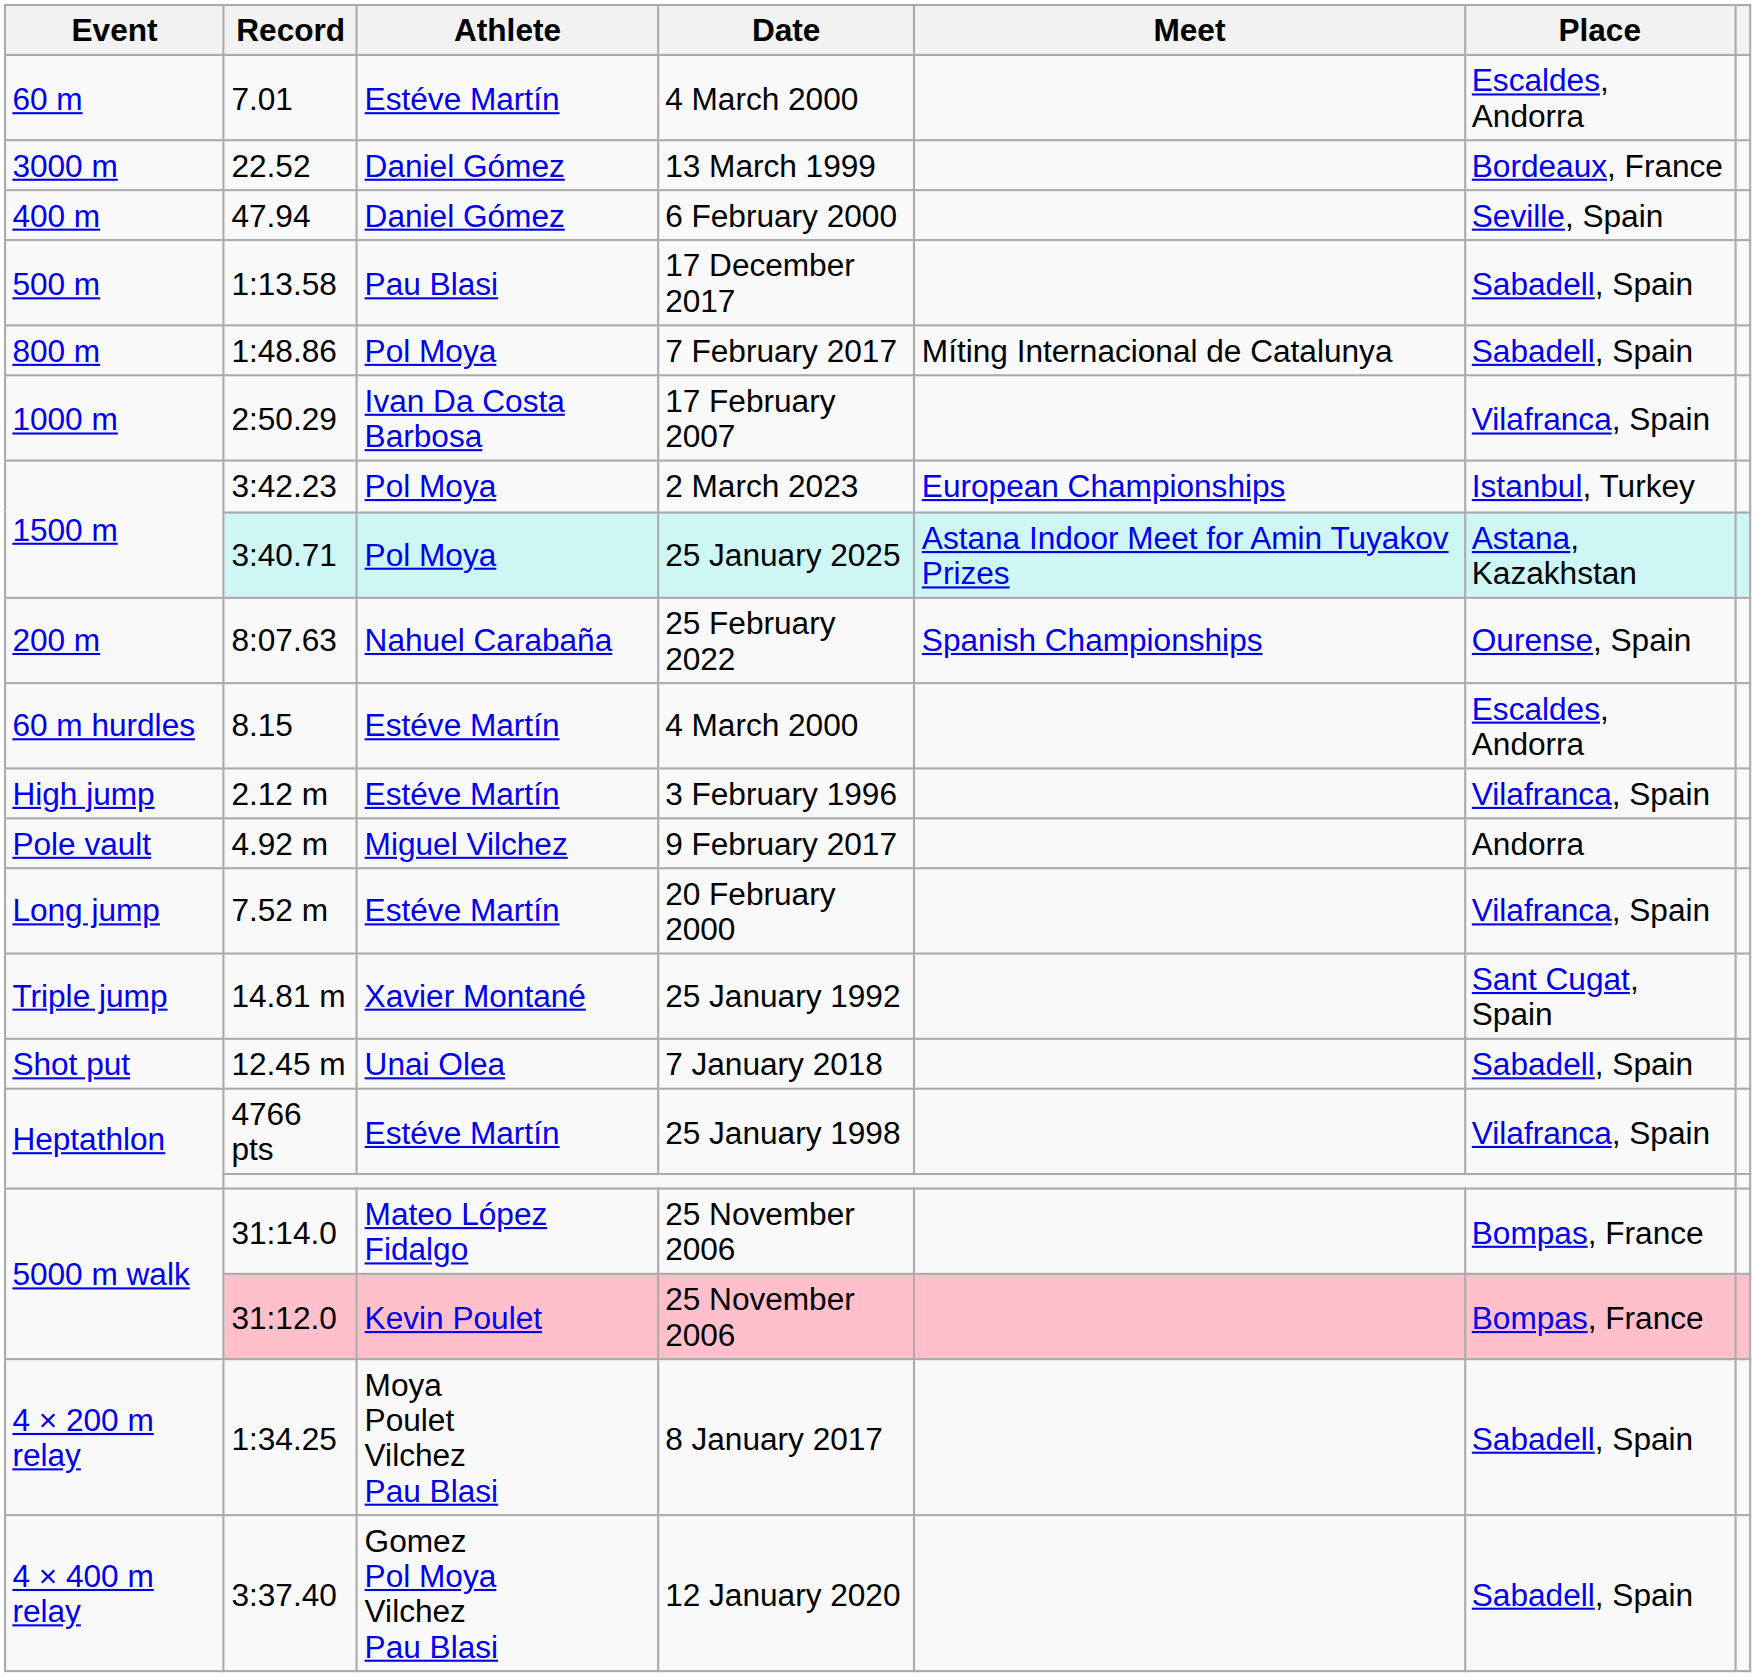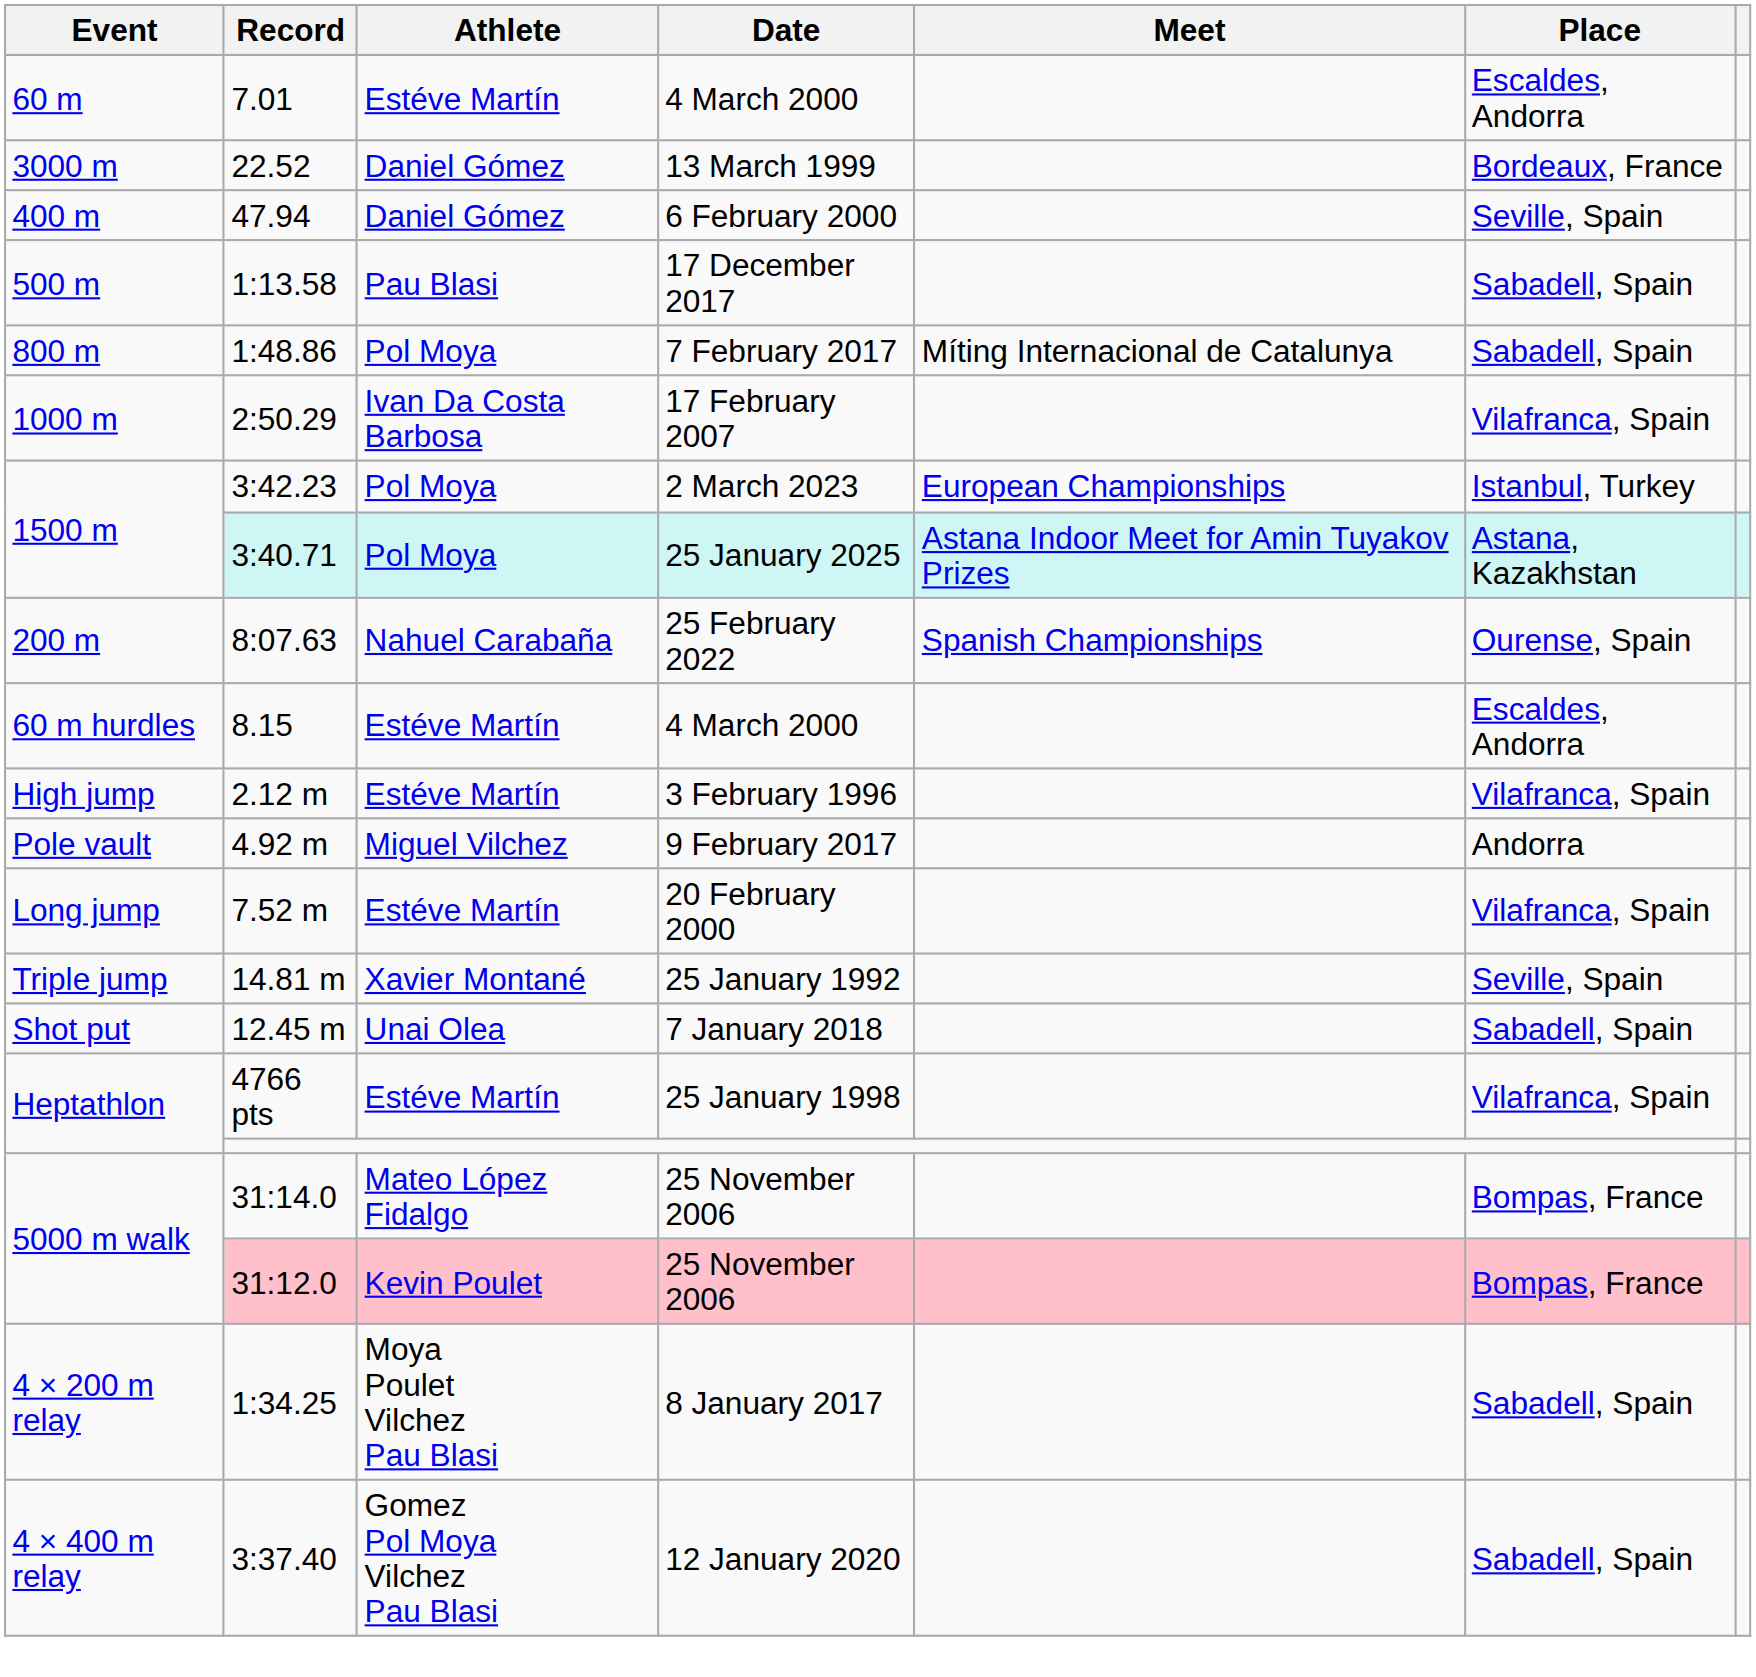 <table class="wikitable" style="font-size:95%; width: 95%;">
 <tr>
 <th>Event</th>
 <th>Record</th>
 <th>Athlete</th>
 <th>Date</th>
 <th>Meet</th>
 <th>Place</th>
 <th></th>
 </tr>
 <tr>
 <td><a href='#'>60 m</a></td>
 <td>7.01</td>
 <td><a href='#'>Estéve Martín</a></td>
 <td>4 March 2000</td>
 <td></td>
 <td><a href='#'>Escaldes</a>, Andorra</td>
 <td></td>
 </tr>
 <tr>
 <td><a href='#'>3000 m</a></td>
 <td>22.52</td>
 <td><a href='#'>Daniel Gómez</a></td>
 <td>13 March 1999</td>
 <td></td>
 <td><a href='#'>Bordeaux</a>, France</td>
 <td></td>
 </tr>
 <tr>
 <td><a href='#'>400 m</a></td>
 <td>47.94</td>
 <td><a href='#'>Daniel Gómez</a></td>
 <td>6 February 2000</td>
 <td></td>
 <td><a href='#'>Seville</a>, Spain</td>
 <td></td>
 </tr>
 <tr>
 <td><a href='#'>500 m</a></td>
 <td>1:13.58</td>
 <td><a href='#'>Pau Blasi</a></td>
 <td>17 December 2017</td>
 <td></td>
 <td><a href='#'>Sabadell</a>, Spain</td>
 <td></td>
 </tr>
 <tr>
 <td><a href='#'>800 m</a></td>
 <td>1:48.86</td>
 <td><a href='#'>Pol Moya</a></td>
 <td>7 February 2017</td>
 <td>Míting Internacional de Catalunya</td>
 <td><a href='#'>Sabadell</a>, Spain</td>
 <td></td>
 </tr>
 <tr>
 <td><a href='#'>1000 m</a></td>
 <td>2:50.29</td>
 <td><a href='#'>Ivan Da Costa Barbosa</a></td>
 <td>17 February 2007</td>
 <td></td>
 <td><a href='#'>Vilafranca</a>, Spain</td>
 <td></td>
 </tr>
 <tr>
 <td rowspan=2><a href='#'>1500 m</a></td>
 <td>3:42.23</td>
 <td><a href='#'>Pol Moya</a></td>
 <td>2 March 2023</td>
 <td><a href='#'>European Championships</a></td>
 <td><a href='#'>Istanbul</a>, Turkey</td>
 <td></td>
 </tr>
 <tr bgcolor=#CEF6F5>
 <td>3:40.71</td>
 <td><a href='#'>Pol Moya</a></td>
 <td>25 January 2025</td>
 <td><a href='#'>Astana Indoor Meet for Amin Tuyakov Prizes</a></td>
 <td><a href='#'>Astana</a>, Kazakhstan</td>
 <td></td>
 </tr>
 <tr>
 <td><a href='#'>200 m</a></td>
 <td>8:07.63</td>
 <td><a href='#'>Nahuel Carabaña</a></td>
 <td>25 February 2022</td>
 <td><a href='#'>Spanish Championships</a></td>
 <td><a href='#'>Ourense</a>, Spain</td>
 <td></td>
 </tr>
 <tr>
 <td><a href='#'>60 m hurdles</a></td>
 <td>8.15</td>
 <td><a href='#'>Estéve Martín</a></td>
 <td>4 March 2000</td>
 <td></td>
 <td><a href='#'>Escaldes</a>, Andorra</td>
 <td></td>
 </tr>
 <tr>
 <td><a href='#'>High jump</a></td>
 <td>2.12 m</td>
 <td><a href='#'>Estéve Martín</a></td>
 <td>3 February 1996</td>
 <td></td>
 <td><a href='#'>Vilafranca</a>, Spain</td>
 <td></td>
 </tr>
 <tr>
 <td><a href='#'>Pole vault</a></td>
 <td>4.92 m</td>
 <td><a href='#'>Miguel Vilchez</a></td>
 <td>9 February 2017</td>
 <td></td>
 <td>Andorra</td>
 <td></td>
 </tr>
 <tr>
 <td><a href='#'>Long jump</a></td>
 <td>7.52 m</td>
 <td><a href='#'>Estéve Martín</a></td>
 <td>20 February 2000</td>
 <td></td>
 <td><a href='#'>Vilafranca</a>, Spain</td>
 <td></td>
 </tr>
 <tr>
 <td><a href='#'>Triple jump</a></td>
 <td>14.81 m</td>
 <td><a href='#'>Xavier Montané</a></td>
 <td>25 January 1992</td>
 <td></td>
-<td><a href='#'>Sant Cugat</a>, Spain</td>
+<td><a href='#'>Seville</a>, Spain</td>
 <td></td>
 </tr>
 <tr>
 <td><a href='#'>Shot put</a></td>
 <td>12.45 m</td>
 <td><a href='#'>Unai Olea</a></td>
 <td>7 January 2018</td>
 <td></td>
 <td><a href='#'>Sabadell</a>, Spain</td>
 <td></td>
 </tr>
 <tr>
 <td rowspan=2><a href='#'>Heptathlon</a></td>
 <td>4766 pts</td>
 <td><a href='#'>Estéve Martín</a></td>
 <td>25 January 1998</td>
 <td></td>
 <td><a href='#'>Vilafranca</a>, Spain</td>
 <td></td>
 </tr>
 <tr>
 <td colspan=5></td>
 <td></td>
 </tr>
 <tr>
 <td rowspan=2><a href='#'>5000 m walk</a></td>
 <td>31:14.0</td>
 <td><a href='#'>Mateo López Fidalgo</a></td>
 <td>25 November 2006</td>
 <td></td>
 <td><a href='#'>Bompas</a>, France</td>
 <td></td>
 </tr>
 <tr style="background:pink">
 <td>31:12.0</td>
 <td><a href='#'>Kevin Poulet</a></td>
 <td>25 November 2006</td>
 <td></td>
 <td><a href='#'>Bompas</a>, France</td>
 <td></td>
 </tr>
 <tr>
 <td><a href='#'>4 × 200 m relay</a></td>
 <td>1:34.25</td>
 <td>Moya<br>Poulet<br>Vilchez<br><a href='#'>Pau Blasi</a></td>
 <td>8 January 2017</td>
 <td></td>
 <td><a href='#'>Sabadell</a>, Spain</td>
 <td></td>
 </tr>
 <tr>
 <td><a href='#'>4 × 400 m relay</a></td>
 <td>3:37.40</td>
 <td>Gomez<br><a href='#'>Pol Moya</a><br>Vilchez<br><a href='#'>Pau Blasi</a></td>
 <td>12 January 2020</td>
 <td></td>
 <td><a href='#'>Sabadell</a>, Spain</td>
 <td></td>
 </tr>
 </table>
